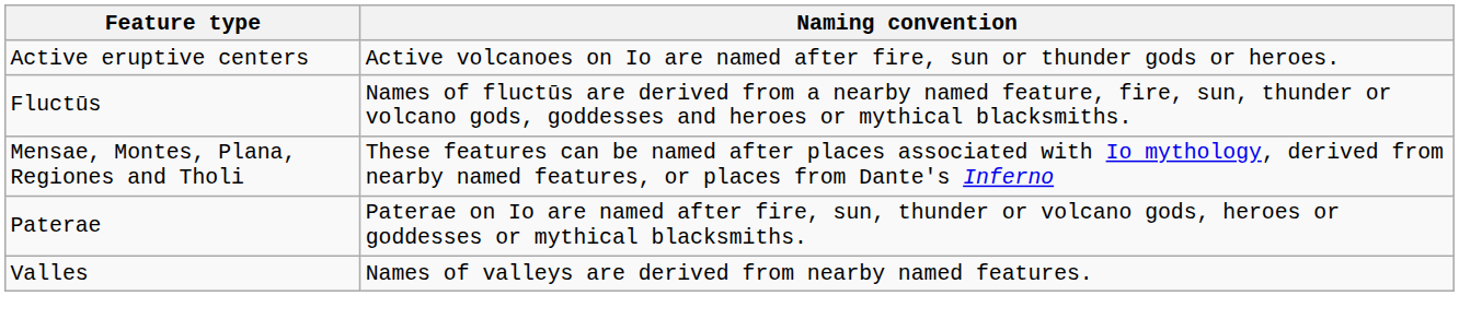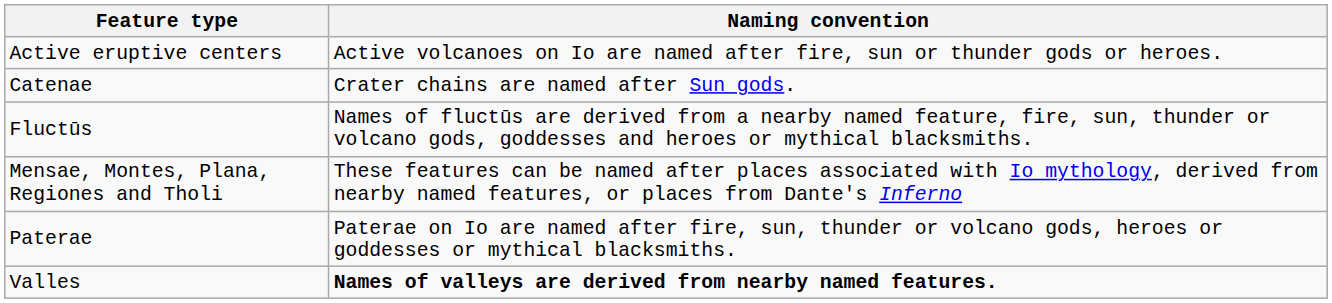 <table class="wikitable">
 <tr>
 <th>Feature type</th>
 <th>Naming convention</th>
 </tr>
 <tr>
 <td>Active eruptive centers</td>
 <td>Active volcanoes on Io are named after fire, sun or thunder gods or heroes.</td>
+</tr>
+<tr>
+<td>Catenae</td>
+<td>Crater chains are named after <a href='#'>Sun gods</a>.</td>
 </tr>
 <tr>
 <td>Fluctūs</td>
 <td>Names of fluctūs are derived from a nearby named feature, fire, sun, thunder or volcano gods, goddesses and heroes or mythical blacksmiths.</td>
 </tr>
 <tr>
 <td>Mensae, Montes, Plana, Regiones and Tholi</td>
 <td>These features can be named after places associated with <a href='#'>Io mythology</a>, derived from nearby named features, or places from Dante's <em><a href='#'>Inferno</a></em></td>
 </tr>
 <tr>
 <td>Paterae</td>
 <td>Paterae on Io are named after fire, sun, thunder or volcano gods, heroes or goddesses or mythical blacksmiths.</td>
 </tr>
 <tr>
 <td>Valles</td>
-<td>Names of valleys are derived from nearby named features.</td>
+<td><strong>Names of valleys are derived from nearby named features.</strong></td>
 </tr>
 </table>
